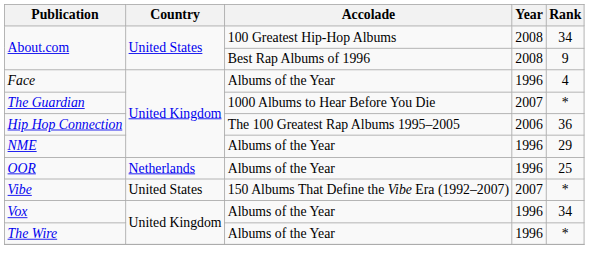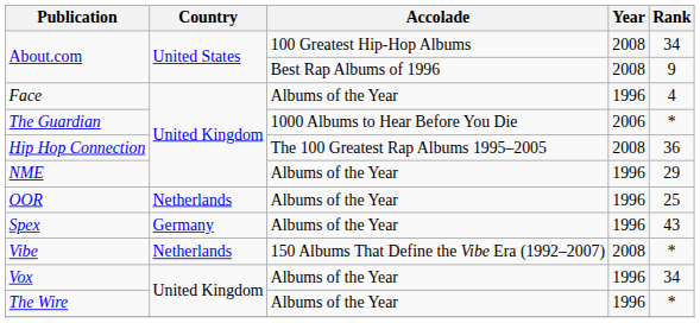 <table class="wikitable">
 <tr>
 <th>Publication</th>
 <th>Country</th>
 <th>Accolade</th>
 <th>Year</th>
 <th>Rank</th>
 </tr>
 <tr>
 <td rowspan=2><a href='#'>About.com</a></td>
 <td rowspan=2><a href='#'>United States</a></td>
 <td>100 Greatest Hip-Hop Albums</td>
 <td>2008</td>
 <td align="center">34</td>
 </tr>
 <tr>
 <td>Best Rap Albums of 1996</td>
 <td>2008</td>
 <td align="center">9</td>
 </tr>
 <tr>
 <td><em>Face</em></td>
 <td rowspan=4><a href='#'>United Kingdom</a></td>
 <td>Albums of the Year</td>
 <td>1996</td>
 <td align="center">4</td>
 </tr>
 <tr>
 <td><em><a href='#'>The Guardian</a></em></td>
 <td>1000 Albums to Hear Before You Die</td>
-<td>2007</td>
+<td>2006</td>
 <td align="center">*</td>
 </tr>
 <tr>
 <td><em><a href='#'>Hip Hop Connection</a></em></td>
 <td>The 100 Greatest Rap Albums 1995–2005</td>
-<td>2006</td>
+<td>2008</td>
 <td align="center">36</td>
 </tr>
 <tr>
 <td><em><a href='#'>NME</a></em></td>
 <td>Albums of the Year</td>
 <td>1996</td>
 <td align="center">29</td>
 </tr>
 <tr>
 <td><em><a href='#'>OOR</a></em></td>
 <td><a href='#'>Netherlands</a></td>
 <td>Albums of the Year</td>
 <td>1996</td>
 <td align="center">25</td>
 </tr>
 <tr>
+<td><em><a href='#'>Spex</a></em></td>
+<td><a href='#'>Germany</a></td>
+<td>Albums of the Year</td>
+<td>1996</td>
+<td align="center">43</td>
+</tr>
+<tr>
 <td><em><a href='#'>Vibe</a></em></td>
-<td>United States</td>
+<td><a href='#'>Netherlands</a></td>
 <td>150 Albums That Define the <em>Vibe</em> Era (1992–2007)</td>
-<td>2007</td>
+<td>2008</td>
 <td align="center">*</td>
 </tr>
 <tr>
 <td><em><a href='#'>Vox</a></em></td>
 <td rowspan=2>United Kingdom</td>
 <td>Albums of the Year</td>
 <td>1996</td>
 <td align="center">34</td>
 </tr>
 <tr>
 <td><em><a href='#'>The Wire</a></em></td>
 <td>Albums of the Year</td>
 <td>1996</td>
 <td align="center">*</td>
 </tr>
 <tr>
 </tr>
 </table>
